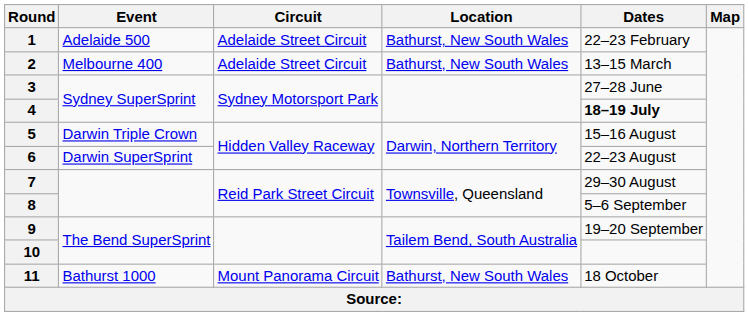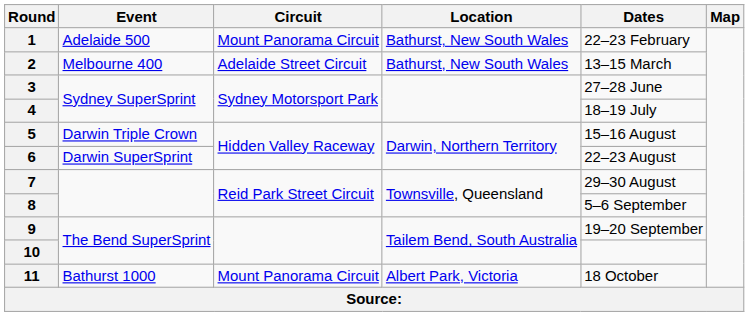 <table class="wikitable" style="font-size: 85%">
 <tr>
 <th>Round</th>
 <th>Event</th>
 <th>Circuit</th>
 <th>Location</th>
 <th>Dates</th>
 <th>Map</th>
 </tr>
 <tr>
 <th>1</th>
 <td><a href='#'>Adelaide 500</a></td>
-<td> <a href='#'>Adelaide Street Circuit</a></td>
+<td> <a href='#'>Mount Panorama Circuit</a></td>
 <td><a href='#'>Bathurst, New South Wales</a></td>
 <td>22–23 February</td>
 <td rowspan=11></td>
 </tr>
 <tr>
 <th>2</th>
 <td><a href='#'>Melbourne 400</a></td>
 <td> <a href='#'>Adelaide Street Circuit</a></td>
 <td><a href='#'>Bathurst, New South Wales</a></td>
 <td>13–15 March</td>
 </tr>
 <tr>
 <th>3</th>
 <td rowspan="2"><a href='#'>Sydney SuperSprint</a></td>
 <td rowspan="2"> <a href='#'>Sydney Motorsport Park</a></td>
 <td rowspan="2"></td>
 <td>27–28 June</td>
 </tr>
 <tr>
 <th>4</th>
-<td><strong>18–19 July</strong></td>
+<td>18–19 July</td>
 </tr>
 <tr>
 <th>5</th>
 <td><a href='#'>Darwin Triple Crown</a></td>
 <td rowspan="2"> <a href='#'>Hidden Valley Raceway</a></td>
 <td rowspan="2"><a href='#'>Darwin, Northern Territory</a></td>
 <td>15–16 August</td>
 </tr>
 <tr>
 <th>6</th>
 <td><a href='#'>Darwin SuperSprint</a></td>
 <td>22–23 August</td>
 </tr>
 <tr>
 <th>7</th>
 <td rowspan="2"></td>
 <td rowspan="2"> <a href='#'>Reid Park Street Circuit</a></td>
 <td rowspan="2"><a href='#'>Townsville</a>, Queensland</td>
 <td>29–30 August</td>
 </tr>
 <tr>
 <th>8</th>
 <td>5–6 September</td>
 </tr>
 <tr>
 <th>9</th>
 <td rowspan="2"><a href='#'>The Bend SuperSprint</a></td>
 <td rowspan="2"></td>
 <td rowspan="2"><a href='#'>Tailem Bend, South Australia</a></td>
 <td>19–20 September</td>
 </tr>
 <tr>
 <th>10</th>
 <td></td>
 </tr>
 <tr>
 <th>11</th>
 <td><a href='#'>Bathurst 1000</a></td>
 <td> <a href='#'>Mount Panorama Circuit</a></td>
-<td><a href='#'>Bathurst, New South Wales</a></td>
+<td><a href='#'>Albert Park, Victoria</a></td>
 <td>18 October</td>
 </tr>
 <tr>
 <th colspan="6">Source:</th>
 </tr>
 </table>
